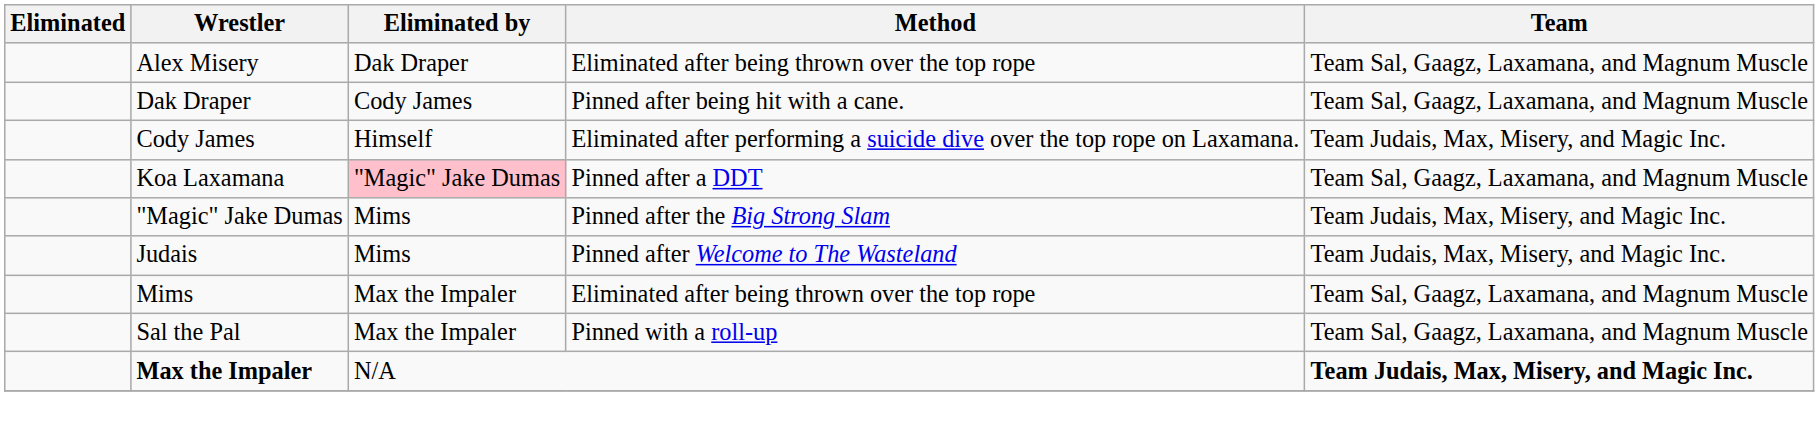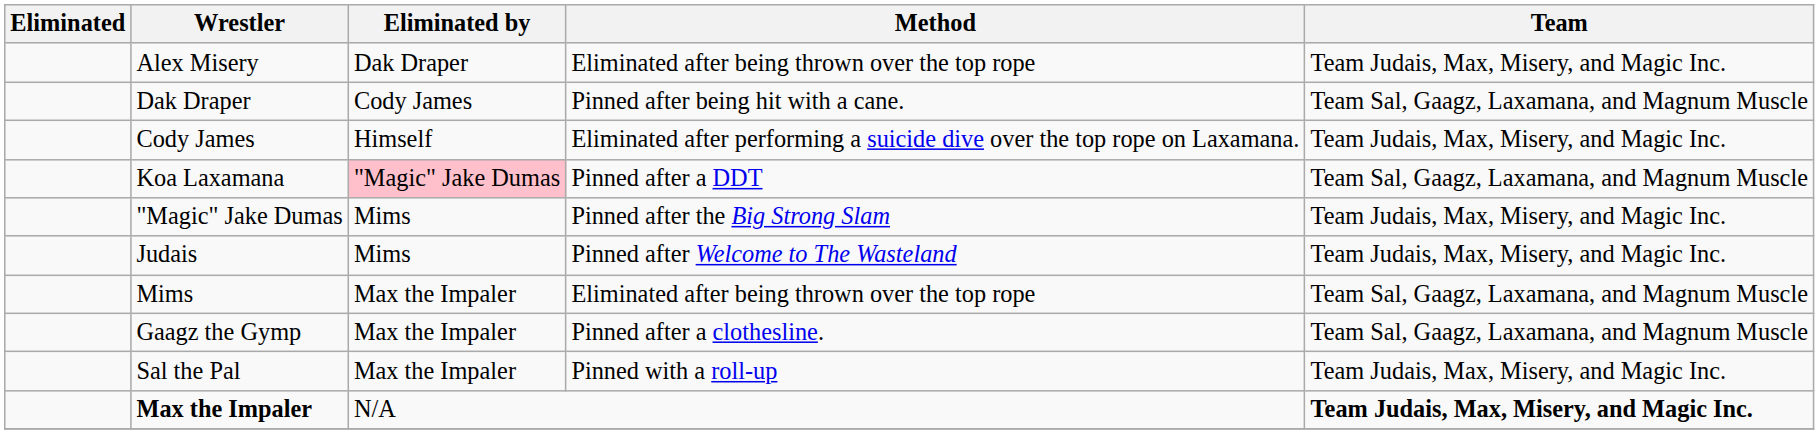 <table class="wikitable sortable">
 <tr>
 <th>Eliminated</th>
 <th>Wrestler</th>
 <th>Eliminated by</th>
 <th>Method</th>
 <th>Team</th>
 </tr>
 <tr>
 <td></td>
 <td>Alex Misery</td>
 <td>Dak Draper</td>
 <td>Eliminated after being thrown over the top rope</td>
-<td>Team Sal, Gaagz, Laxamana, and Magnum Muscle</td>
+<td>Team Judais, Max, Misery, and Magic Inc.</td>
 </tr>
 <tr>
 <td></td>
 <td>Dak Draper</td>
 <td>Cody James</td>
 <td>Pinned after being hit with a cane.</td>
 <td>Team Sal, Gaagz, Laxamana, and Magnum Muscle</td>
 </tr>
 <tr>
 <td></td>
 <td>Cody James</td>
 <td>Himself</td>
 <td>Eliminated after performing a <a href='#'>suicide dive</a> over the top rope on Laxamana.</td>
 <td>Team Judais, Max, Misery, and Magic Inc.</td>
 </tr>
 <tr>
 <td></td>
 <td>Koa Laxamana</td>
 <td style="background: pink;">"Magic" Jake Dumas</td>
 <td>Pinned after a <a href='#'>DDT</a></td>
 <td>Team Sal, Gaagz, Laxamana, and Magnum Muscle</td>
 </tr>
 <tr>
 <td></td>
 <td>"Magic" Jake Dumas</td>
 <td>Mims</td>
 <td>Pinned after the <a href='#'><em>Big Strong Slam</em></a></td>
 <td>Team Judais, Max, Misery, and Magic Inc.</td>
 </tr>
 <tr>
 <td></td>
 <td>Judais</td>
 <td>Mims</td>
 <td>Pinned after <a href='#'><em>Welcome to The Wasteland</em></a></td>
 <td>Team Judais, Max, Misery, and Magic Inc.</td>
 </tr>
 <tr>
 <td></td>
 <td>Mims</td>
 <td>Max the Impaler</td>
 <td>Eliminated after being thrown over the top rope</td>
 <td>Team Sal, Gaagz, Laxamana, and Magnum Muscle</td>
 </tr>
 <tr>
 <td></td>
+<td>Gaagz the Gymp</td>
+<td>Max the Impaler</td>
+<td>Pinned after a <a href='#'>clothesline</a>.</td>
+<td>Team Sal, Gaagz, Laxamana, and Magnum Muscle</td>
+</tr>
+<tr>
+<td></td>
 <td>Sal the Pal</td>
 <td>Max the Impaler</td>
 <td>Pinned with a <a href='#'>roll-up</a></td>
-<td>Team Sal, Gaagz, Laxamana, and Magnum Muscle</td>
+<td>Team Judais, Max, Misery, and Magic Inc.</td>
 </tr>
 <tr>
 <td></td>
 <td><strong>Max the Impaler</strong></td>
 <td colspan=2>N/A</td>
 <td><strong>Team Judais, Max, Misery, and Magic Inc.</strong></td>
 </tr>
 <tr>
 </tr>
 </table>
